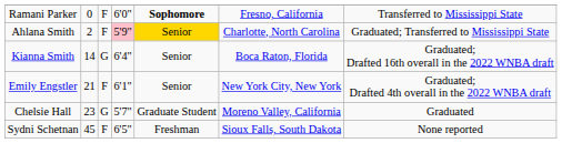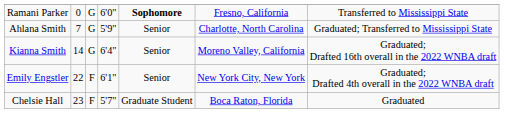 <table class="wikitable sortable" border="1" style="text-align: center;">
 <tr align=center>
 </tr>
 <tr>
 <td>Ramani Parker</td>
 <td>0</td>
-<td>F</td>
+<td>G</td>
 <td>6'0"</td>
 <td><strong> Sophomore</strong></td>
 <td><a href='#'>Fresno, California</a></td>
 <td>Transferred to <a href='#'>Mississippi State</a></td>
 </tr>
 <tr>
 <td>Ahlana Smith</td>
-<td>2</td>
-<td>F</td>
-<td style="background: pink;">5'9"</td>
-<td style="background: gold;">Senior</td>
+<td>7</td>
+<td>G</td>
+<td>5'9"</td>
+<td>Senior</td>
 <td><a href='#'>Charlotte, North Carolina</a></td>
 <td>Graduated; Transferred to <a href='#'>Mississippi State</a></td>
 </tr>
 <tr>
 <td><a href='#'>Kianna Smith</a></td>
 <td>14</td>
 <td>G</td>
 <td>6'4"</td>
 <td> Senior</td>
-<td><a href='#'>Boca Raton, Florida</a></td>
+<td><a href='#'>Moreno Valley, California</a></td>
 <td>Graduated;<br>Drafted 16th overall in the <a href='#'>2022 WNBA draft</a></td>
 </tr>
 <tr>
 <td><a href='#'>Emily Engstler</a></td>
-<td>21</td>
+<td>22</td>
 <td>F</td>
 <td>6'1"</td>
 <td>Senior</td>
 <td><a href='#'>New York City, New York</a></td>
 <td>Graduated;<br>Drafted 4th overall in the <a href='#'>2022 WNBA draft</a></td>
 </tr>
 <tr>
 <td>Chelsie Hall</td>
 <td>23</td>
-<td>G</td>
+<td>F</td>
 <td>5'7"</td>
 <td>Graduate Student</td>
-<td><a href='#'>Moreno Valley, California</a></td>
+<td><a href='#'>Boca Raton, Florida</a></td>
 <td>Graduated</td>
 </tr>
-<tr>
-<td>Sydni Schetnan</td>
-<td>45</td>
-<td>F</td>
-<td>6'5"</td>
-<td>Freshman</td>
-<td><a href='#'>Sioux Falls, South Dakota</a></td>
-<td>None reported</td>
-</tr>
 </table>
